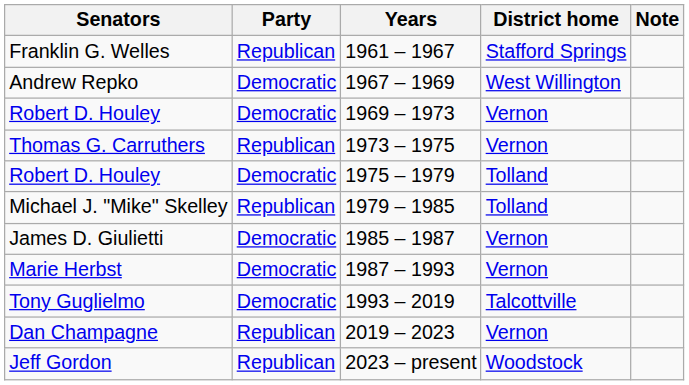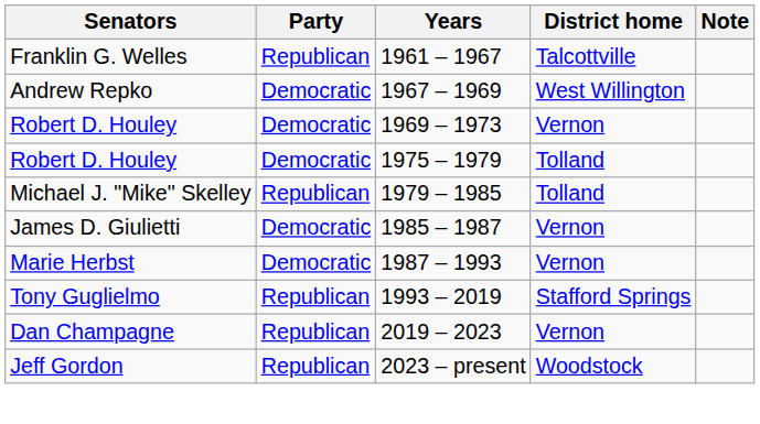 <table class=wikitable>
 <tr valign=bottom>
 <th>Senators</th>
 <th>Party</th>
 <th>Years</th>
 <th>District home</th>
 <th>Note</th>
 </tr>
 <tr>
 <td>Franklin G. Welles</td>
 <td><a href='#'>Republican</a></td>
 <td>1961 – 1967</td>
-<td><a href='#'>Stafford Springs</a></td>
+<td><a href='#'>Talcottville</a></td>
 <td></td>
 </tr>
 <tr>
 <td>Andrew Repko</td>
 <td><a href='#'>Democratic</a></td>
 <td>1967 – 1969</td>
 <td><a href='#'>West Willington</a></td>
 <td></td>
 </tr>
 <tr>
 <td><a href='#'>Robert D. Houley</a></td>
 <td><a href='#'>Democratic</a></td>
 <td>1969 – 1973</td>
-<td><a href='#'>Vernon</a></td>
-<td></td>
-</tr>
-<tr>
-<td><a href='#'>Thomas G. Carruthers</a></td>
-<td><a href='#'>Republican</a></td>
-<td>1973 – 1975</td>
 <td><a href='#'>Vernon</a></td>
 <td></td>
 </tr>
 <tr>
 <td><a href='#'>Robert D. Houley</a></td>
 <td><a href='#'>Democratic</a></td>
 <td>1975 – 1979</td>
 <td><a href='#'>Tolland</a></td>
 <td></td>
 </tr>
 <tr>
 <td>Michael J. "Mike" Skelley</td>
 <td><a href='#'>Republican</a></td>
 <td>1979 – 1985</td>
 <td><a href='#'>Tolland</a></td>
 <td></td>
 </tr>
 <tr>
 <td>James D. Giulietti</td>
 <td><a href='#'>Democratic</a></td>
 <td>1985 – 1987</td>
 <td><a href='#'>Vernon</a></td>
 <td></td>
 </tr>
 <tr>
 <td><a href='#'>Marie Herbst</a></td>
 <td><a href='#'>Democratic</a></td>
 <td>1987 – 1993</td>
 <td><a href='#'>Vernon</a></td>
 <td></td>
 </tr>
 <tr>
 <td><a href='#'>Tony Guglielmo</a></td>
-<td><a href='#'>Democratic</a></td>
+<td><a href='#'>Republican</a></td>
 <td>1993 – 2019</td>
-<td><a href='#'>Talcottville</a></td>
+<td><a href='#'>Stafford Springs</a></td>
 <td></td>
 </tr>
 <tr>
 <td><a href='#'>Dan Champagne</a></td>
 <td><a href='#'>Republican</a></td>
 <td>2019 – 2023</td>
 <td><a href='#'>Vernon</a></td>
 <td></td>
 </tr>
 <tr>
 <td><a href='#'>Jeff Gordon</a></td>
 <td><a href='#'>Republican</a></td>
 <td>2023 – present</td>
 <td><a href='#'>Woodstock</a></td>
 <td></td>
 </tr>
 </table>
